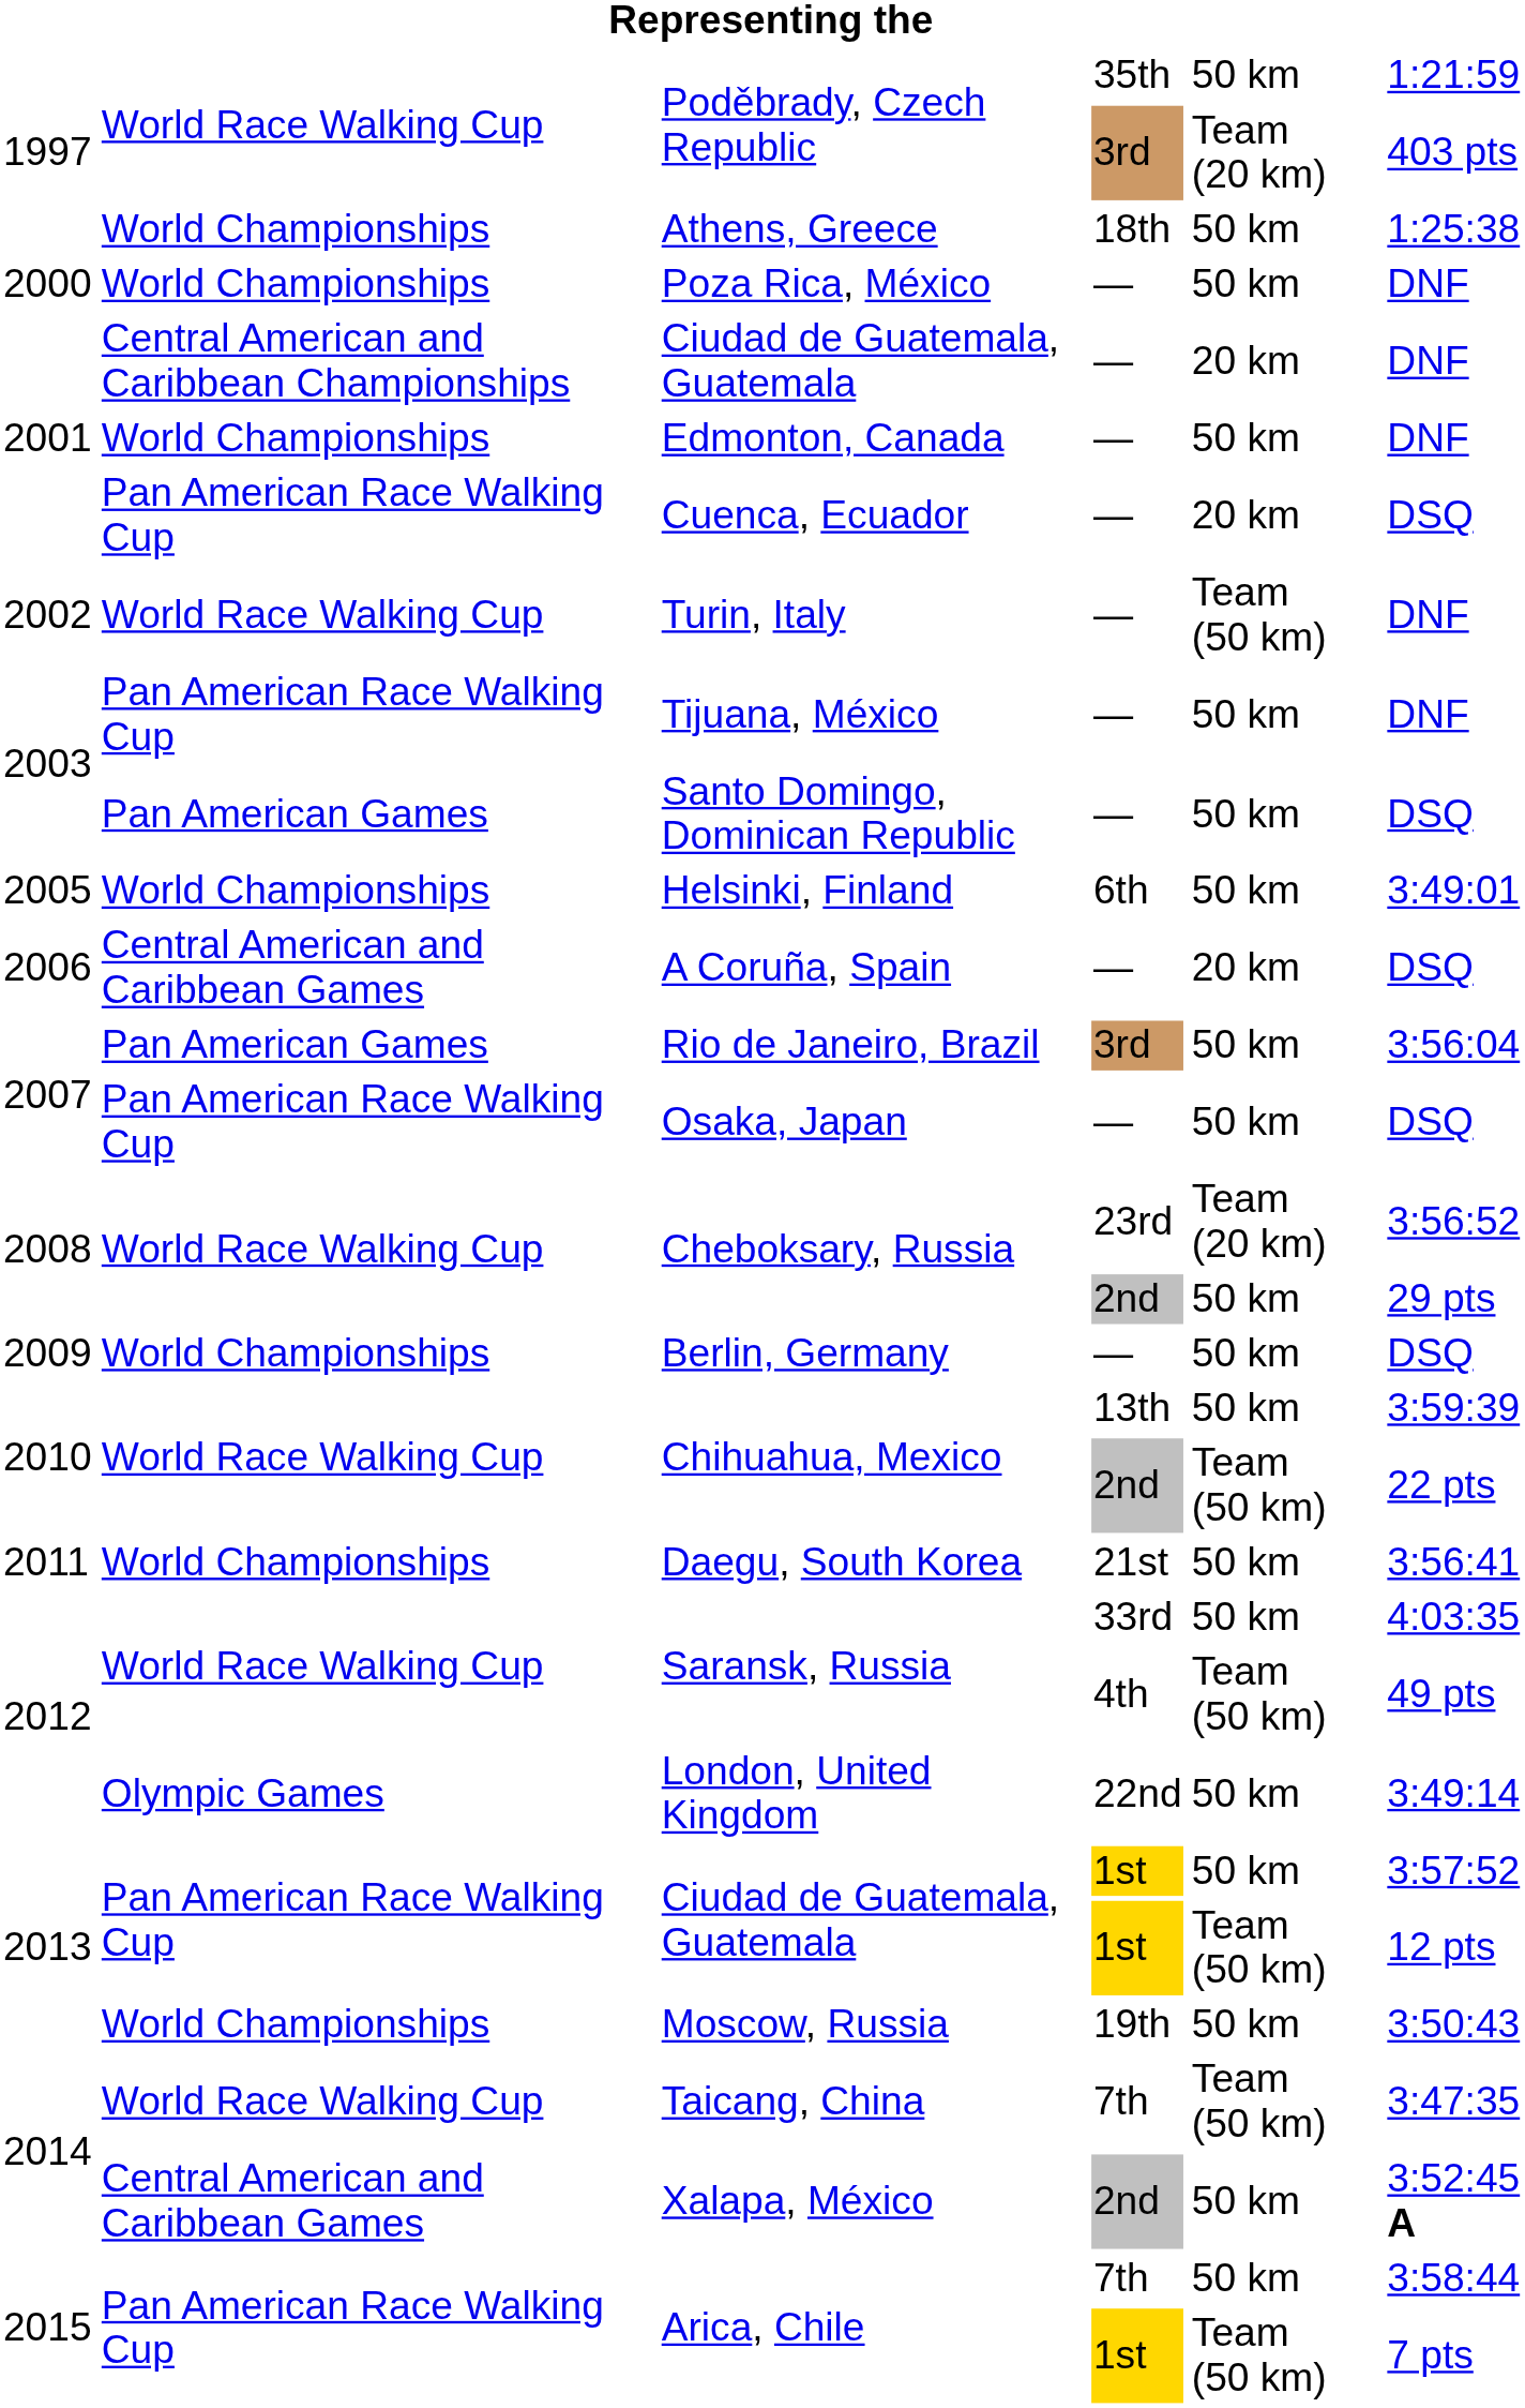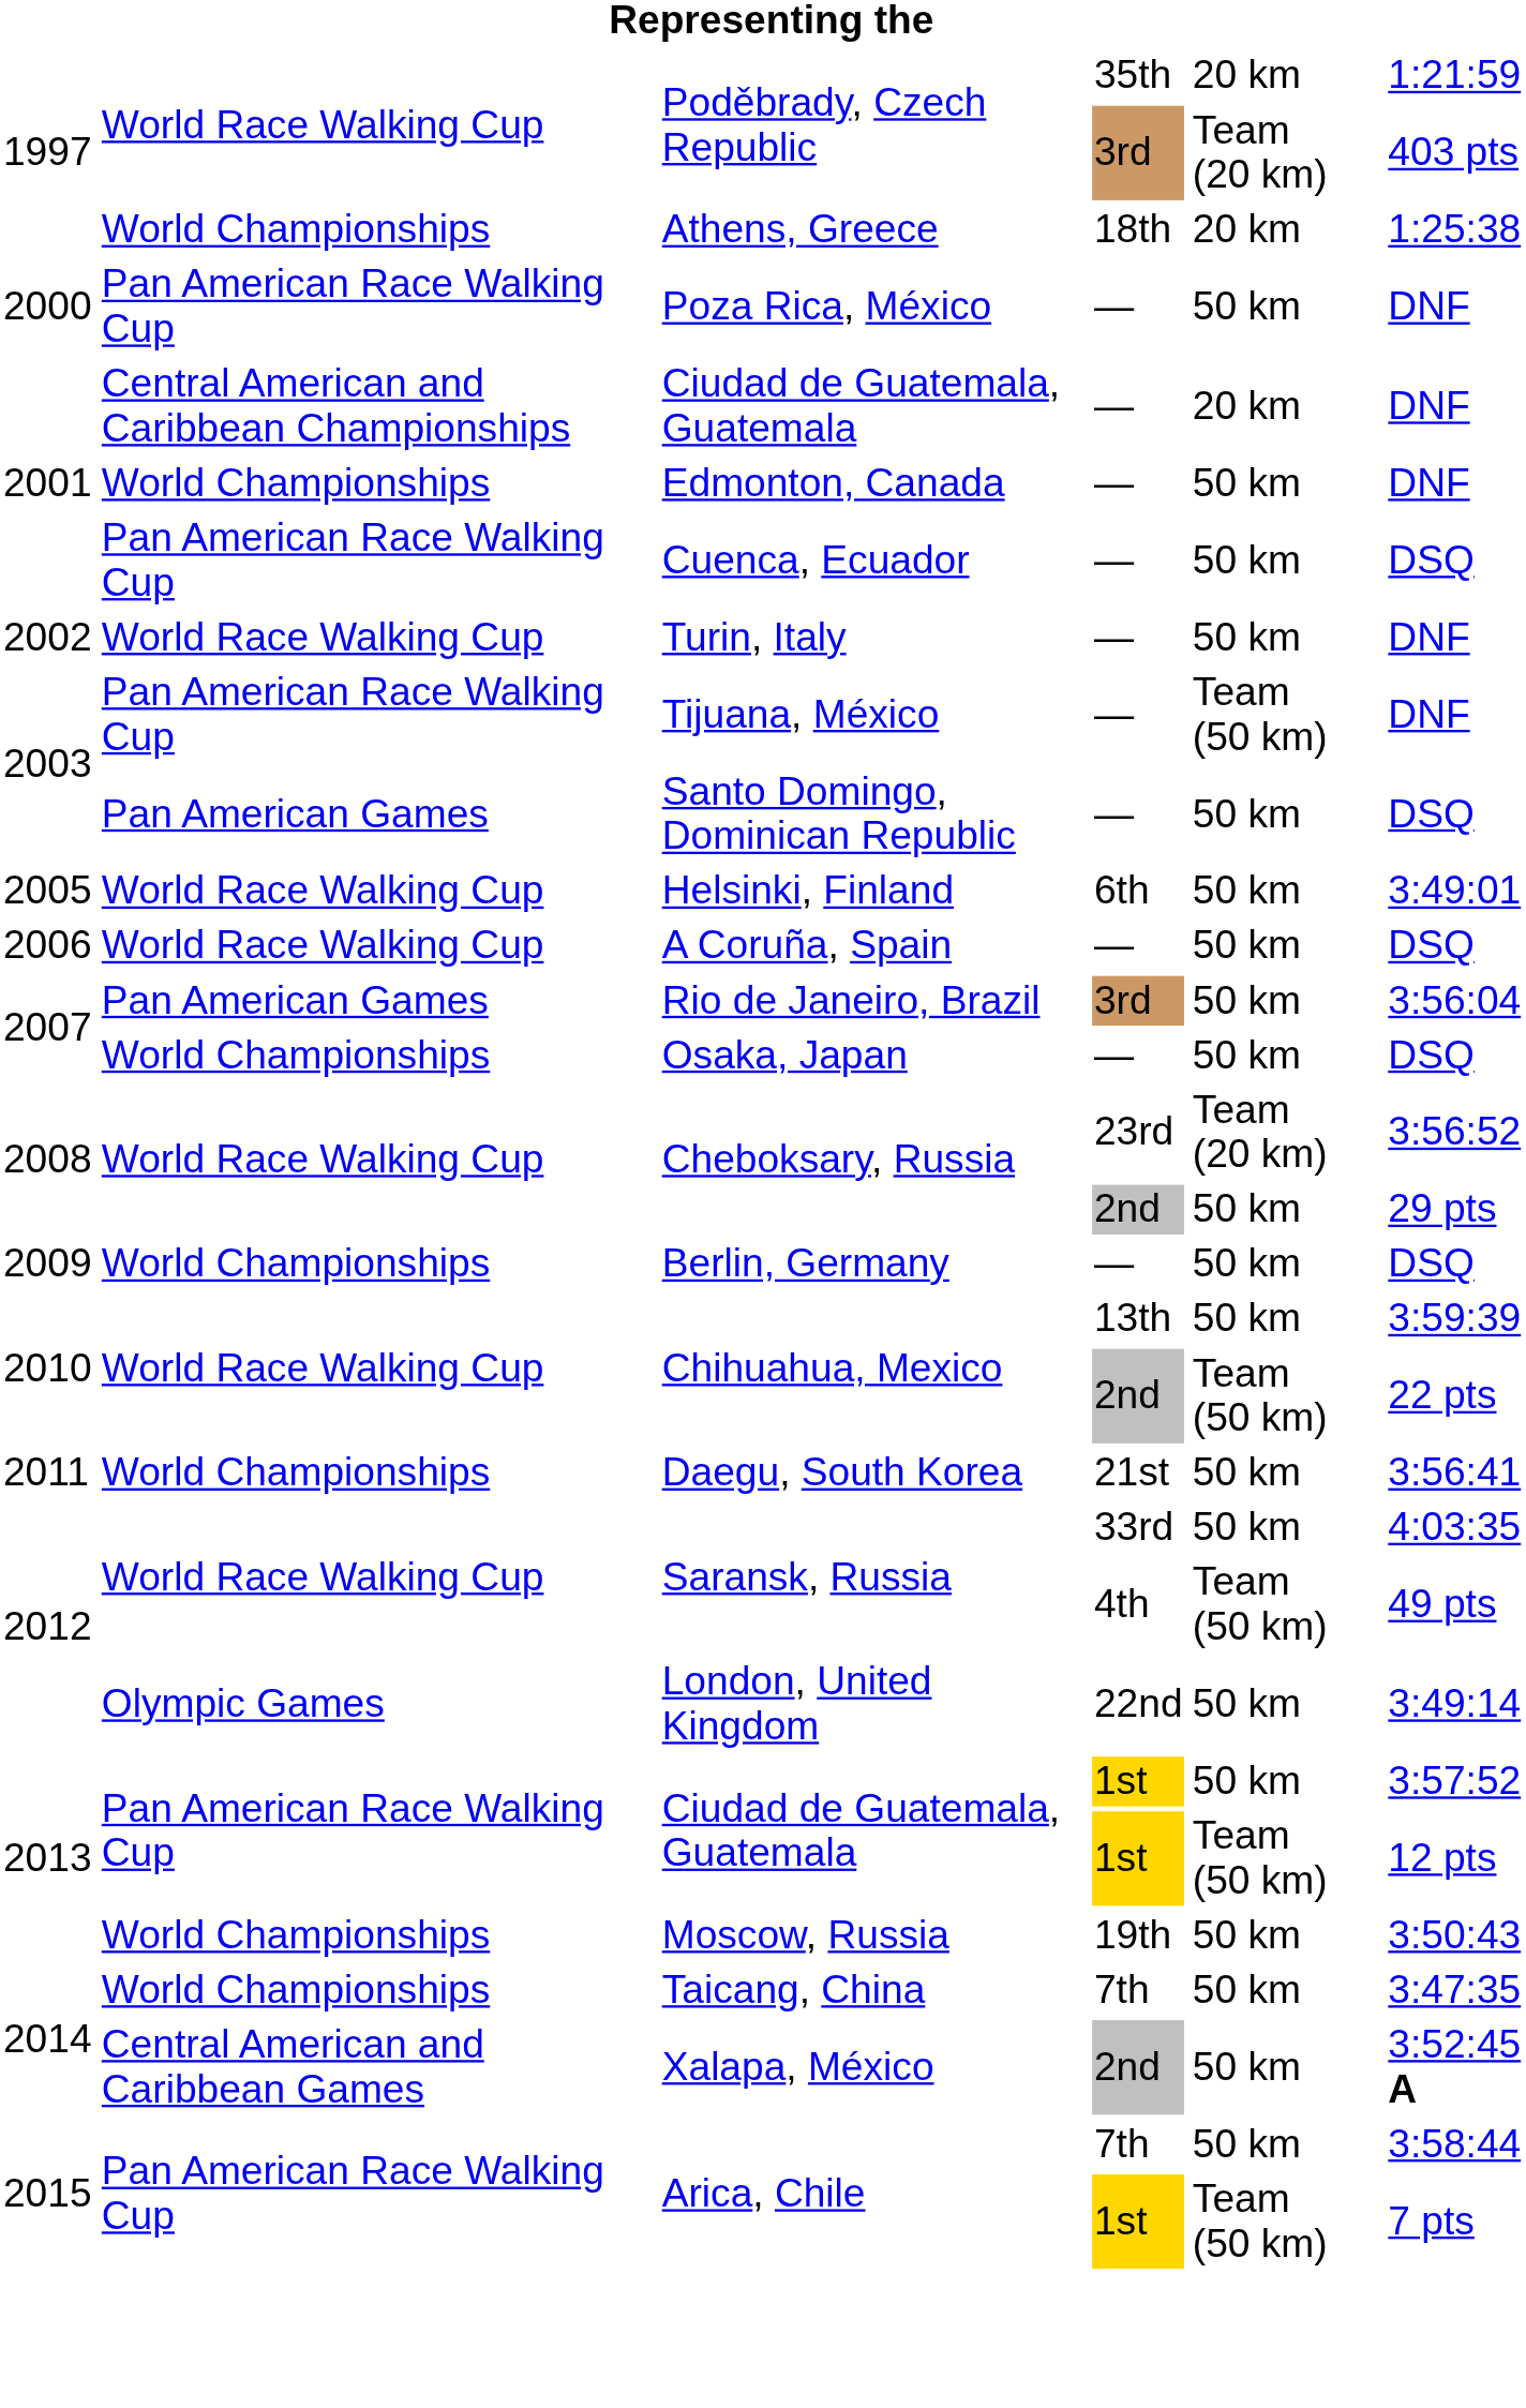 <table>
 <tr>
 <th colspan="6">Representing the </th>
 </tr>
 <tr>
 <td rowspan=3>1997</td>
 <td rowspan=2><a href='#'>World Race Walking Cup</a></td>
 <td rowspan=2><a href='#'>Poděbrady</a>, <a href='#'>Czech Republic</a></td>
 <td>35th</td>
-<td>50 km</td>
+<td>20 km</td>
 <td><a href='#'>1:21:59</a></td>
 </tr>
 <tr>
 <td bgcolor="cc9966">3rd</td>
 <td>Team (20 km)</td>
 <td><a href='#'>403 pts</a></td>
 </tr>
 <tr>
 <td><a href='#'>World Championships</a></td>
 <td><a href='#'>Athens, Greece</a></td>
 <td>18th</td>
-<td>50 km</td>
+<td>20 km</td>
 <td><a href='#'>1:25:38</a></td>
 </tr>
 <tr>
 <td>2000</td>
-<td><a href='#'>World Championships</a></td>
+<td><a href='#'>Pan American Race Walking Cup</a></td>
 <td><a href='#'>Poza Rica</a>, <a href='#'>México</a></td>
 <td>—</td>
 <td>50 km</td>
 <td><a href='#'>DNF</a></td>
 </tr>
 <tr>
 <td rowspan=3>2001</td>
 <td><a href='#'>Central American and Caribbean Championships</a></td>
 <td><a href='#'>Ciudad de Guatemala</a>, <a href='#'>Guatemala</a></td>
 <td>—</td>
 <td>20 km</td>
 <td><a href='#'>DNF</a></td>
 </tr>
 <tr>
 <td><a href='#'>World Championships</a></td>
 <td><a href='#'>Edmonton, Canada</a></td>
 <td>—</td>
 <td>50 km</td>
 <td><a href='#'>DNF</a></td>
 </tr>
 <tr>
 <td><a href='#'>Pan American Race Walking Cup</a></td>
 <td><a href='#'>Cuenca</a>, <a href='#'>Ecuador</a></td>
 <td>—</td>
-<td>20 km</td>
+<td>50 km</td>
 <td><a href='#'>DSQ</a></td>
 </tr>
 <tr>
 <td>2002</td>
 <td><a href='#'>World Race Walking Cup</a></td>
 <td><a href='#'>Turin</a>, <a href='#'>Italy</a></td>
 <td>—</td>
-<td>Team (50 km)</td>
+<td>50 km</td>
 <td><a href='#'>DNF</a></td>
 </tr>
 <tr>
 <td rowspan=2>2003</td>
 <td><a href='#'>Pan American Race Walking Cup</a></td>
 <td><a href='#'>Tijuana</a>, <a href='#'>México</a></td>
 <td>—</td>
-<td>50 km</td>
+<td>Team (50 km)</td>
 <td><a href='#'>DNF</a></td>
 </tr>
 <tr>
 <td><a href='#'>Pan American Games</a></td>
 <td><a href='#'>Santo Domingo</a>, <a href='#'>Dominican Republic</a></td>
 <td>—</td>
 <td>50 km</td>
 <td><a href='#'>DSQ</a></td>
 </tr>
 <tr>
 <td>2005</td>
-<td><a href='#'>World Championships</a></td>
+<td><a href='#'>World Race Walking Cup</a></td>
 <td><a href='#'>Helsinki</a>, <a href='#'>Finland</a></td>
 <td>6th</td>
 <td>50 km</td>
 <td><a href='#'>3:49:01</a></td>
 </tr>
 <tr>
 <td>2006</td>
-<td><a href='#'>Central American and Caribbean Games</a></td>
+<td><a href='#'>World Race Walking Cup</a></td>
 <td><a href='#'>A Coruña</a>, <a href='#'>Spain</a></td>
 <td>—</td>
-<td>20 km</td>
+<td>50 km</td>
 <td><a href='#'>DSQ</a></td>
 </tr>
 <tr>
 <td rowspan=2>2007</td>
 <td><a href='#'>Pan American Games</a></td>
 <td><a href='#'>Rio de Janeiro, Brazil</a></td>
 <td bgcolor="cc9966">3rd</td>
 <td>50 km</td>
 <td><a href='#'>3:56:04</a></td>
 </tr>
 <tr>
-<td><a href='#'>Pan American Race Walking Cup</a></td>
+<td><a href='#'>World Championships</a></td>
 <td><a href='#'>Osaka, Japan</a></td>
 <td>—</td>
 <td>50 km</td>
 <td><a href='#'>DSQ</a></td>
 </tr>
 <tr>
 <td rowspan=2>2008</td>
 <td rowspan=2><a href='#'>World Race Walking Cup</a></td>
 <td rowspan=2><a href='#'>Cheboksary</a>, <a href='#'>Russia</a></td>
 <td>23rd</td>
 <td>Team (20 km)</td>
 <td><a href='#'>3:56:52</a></td>
 </tr>
 <tr>
 <td bgcolor=silver>2nd</td>
 <td>50 km</td>
 <td><a href='#'>29 pts</a></td>
 </tr>
 <tr>
 <td>2009</td>
 <td><a href='#'>World Championships</a></td>
 <td><a href='#'>Berlin, Germany</a></td>
 <td>—</td>
 <td>50 km</td>
 <td><a href='#'>DSQ</a></td>
 </tr>
 <tr>
 <td rowspan=2>2010</td>
 <td rowspan=2><a href='#'>World Race Walking Cup</a></td>
 <td rowspan=2><a href='#'>Chihuahua, Mexico</a></td>
 <td>13th</td>
 <td>50 km</td>
 <td><a href='#'>3:59:39</a></td>
 </tr>
 <tr>
 <td bgcolor=silver>2nd</td>
 <td>Team (50 km)</td>
 <td><a href='#'>22 pts</a></td>
 </tr>
 <tr>
 <td>2011</td>
 <td><a href='#'>World Championships</a></td>
 <td><a href='#'>Daegu</a>, <a href='#'>South Korea</a></td>
 <td>21st</td>
 <td>50 km</td>
 <td><a href='#'>3:56:41</a></td>
 </tr>
 <tr>
 <td rowspan=3>2012</td>
 <td rowspan=2><a href='#'>World Race Walking Cup</a></td>
 <td rowspan=2><a href='#'>Saransk</a>, <a href='#'>Russia</a></td>
 <td>33rd</td>
 <td>50 km</td>
 <td><a href='#'>4:03:35</a></td>
 </tr>
 <tr>
 <td>4th</td>
 <td>Team (50 km)</td>
 <td><a href='#'>49 pts</a></td>
 </tr>
 <tr>
 <td><a href='#'>Olympic Games</a></td>
 <td><a href='#'>London</a>, <a href='#'>United Kingdom</a></td>
 <td>22nd</td>
 <td>50 km</td>
 <td><a href='#'>3:49:14</a></td>
 </tr>
 <tr>
 <td rowspan=3>2013</td>
 <td rowspan=2><a href='#'>Pan American Race Walking Cup</a></td>
 <td rowspan=2><a href='#'>Ciudad de Guatemala</a>, <a href='#'>Guatemala</a></td>
 <td bgcolor=gold>1st</td>
 <td>50 km</td>
 <td><a href='#'>3:57:52</a></td>
 </tr>
 <tr>
 <td bgcolor=gold>1st</td>
 <td>Team (50 km)</td>
 <td><a href='#'>12 pts</a></td>
 </tr>
 <tr>
 <td><a href='#'>World Championships</a></td>
 <td><a href='#'>Moscow</a>, <a href='#'>Russia</a></td>
 <td>19th</td>
 <td>50 km</td>
 <td><a href='#'>3:50:43</a></td>
 </tr>
 <tr>
 <td rowspan=2>2014</td>
-<td><a href='#'>World Race Walking Cup</a></td>
+<td><a href='#'>World Championships</a></td>
 <td><a href='#'>Taicang</a>, <a href='#'>China</a></td>
 <td>7th</td>
-<td>Team (50 km)</td>
+<td>50 km</td>
 <td><a href='#'>3:47:35</a></td>
 </tr>
 <tr>
 <td><a href='#'>Central American and Caribbean Games</a></td>
 <td><a href='#'>Xalapa</a>, <a href='#'>México</a></td>
 <td bgcolor=silver>2nd</td>
 <td>50 km</td>
 <td><a href='#'>3:52:45</a> <strong>A</strong></td>
 </tr>
 <tr>
 <td rowspan=2>2015</td>
 <td rowspan=2><a href='#'>Pan American Race Walking Cup</a></td>
 <td rowspan=2><a href='#'>Arica</a>, <a href='#'>Chile</a></td>
 <td>7th</td>
 <td>50 km</td>
 <td><a href='#'>3:58:44</a></td>
 </tr>
 <tr>
 <td bgcolor=gold>1st</td>
 <td>Team (50 km)</td>
 <td><a href='#'>7 pts</a></td>
 </tr>
 </table>
